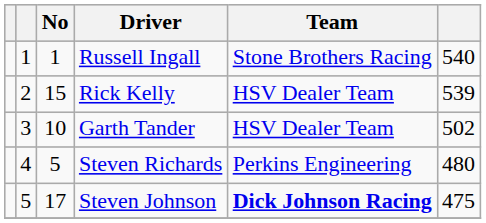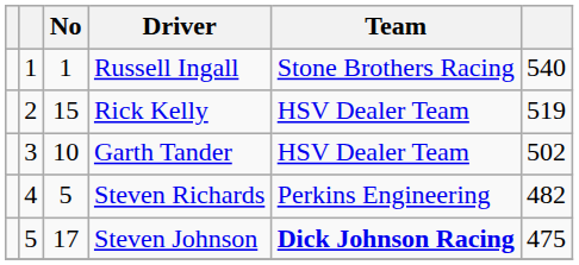 <table class="wikitable" style="font-size:87%;">
 <tr>
 <th></th>
 <th></th>
 <th>No</th>
 <th>Driver</th>
 <th>Team</th>
 <th></th>
 </tr>
 <tr>
 <td align="left"></td>
 <td align="center">1</td>
 <td align="center">1</td>
 <td> <a href='#'>Russell Ingall</a></td>
 <td><a href='#'>Stone Brothers Racing</a></td>
 <td align="left">540</td>
 </tr>
 <tr>
 <td align="left"></td>
 <td align="center">2</td>
 <td align="center">15</td>
 <td> <a href='#'>Rick Kelly</a></td>
 <td><a href='#'>HSV Dealer Team</a></td>
-<td align="left">539</td>
+<td align="left">519</td>
 </tr>
 <tr>
 <td align="left"></td>
 <td align="center">3</td>
 <td align="center">10</td>
 <td> <a href='#'>Garth Tander</a></td>
 <td><a href='#'>HSV Dealer Team</a></td>
 <td align="left">502</td>
 </tr>
 <tr>
 <td align="left"></td>
 <td align="center">4</td>
 <td align="center">5</td>
 <td> <a href='#'>Steven Richards</a></td>
 <td><a href='#'>Perkins Engineering</a></td>
-<td align="left">480</td>
+<td align="left">482</td>
 </tr>
 <tr>
 <td align="left"></td>
 <td align="center">5</td>
 <td align="center">17</td>
 <td> <a href='#'>Steven Johnson</a></td>
 <td><strong><a href='#'>Dick Johnson Racing</a></strong></td>
 <td align="left">475</td>
 </tr>
 <tr>
 </tr>
 </table>
